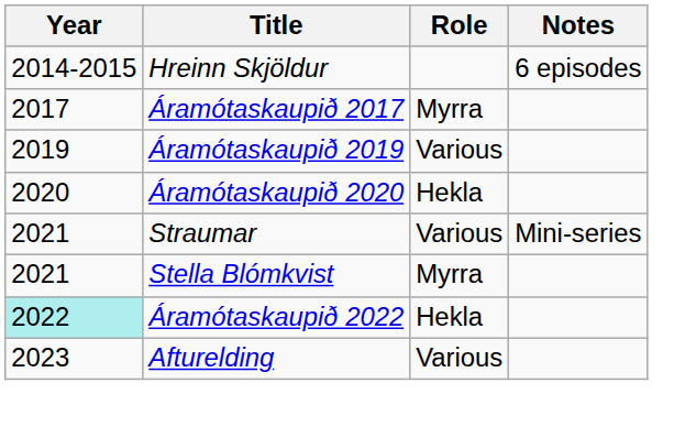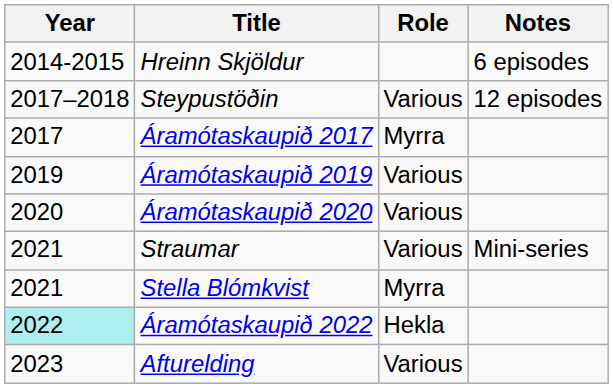 <table class="wikitable sortable">
 <tr>
 <th>Year</th>
 <th>Title</th>
 <th>Role</th>
 <th class="wikitable sortable">Notes</th>
 </tr>
 <tr>
 <td>2014-2015</td>
 <td><em>Hreinn Skjöldur</em></td>
 <td></td>
 <td>6 episodes</td>
+</tr>
+<tr>
+<td>2017–2018</td>
+<td><em>Steypustöðin</em></td>
+<td>Various</td>
+<td>12 episodes</td>
 </tr>
 <tr>
 <td>2017</td>
 <td><em><a href='#'>Áramótaskaupið 2017</a></em></td>
 <td>Myrra</td>
 <td></td>
 </tr>
 <tr>
 <td>2019</td>
 <td><em><a href='#'>Áramótaskaupið 2019</a></em></td>
 <td>Various</td>
 <td></td>
 </tr>
 <tr>
 <td>2020</td>
 <td><em><a href='#'>Áramótaskaupið 2020</a></em></td>
-<td>Hekla</td>
+<td>Various</td>
 <td></td>
 </tr>
 <tr>
 <td>2021</td>
 <td><em>Straumar</em></td>
 <td>Various</td>
 <td>Mini-series</td>
 </tr>
 <tr>
 <td>2021</td>
 <td><em><a href='#'>Stella Blómkvist</a></em></td>
 <td>Myrra</td>
 </tr>
 <tr>
 <td style="background: paleturquoise;">2022</td>
 <td><em><a href='#'>Áramótaskaupið 2022</a></em></td>
 <td>Hekla</td>
 <td></td>
 </tr>
 <tr>
 <td>2023</td>
 <td><em><a href='#'>Afturelding</a></em></td>
 <td>Various</td>
 <td></td>
 </tr>
 </table>
